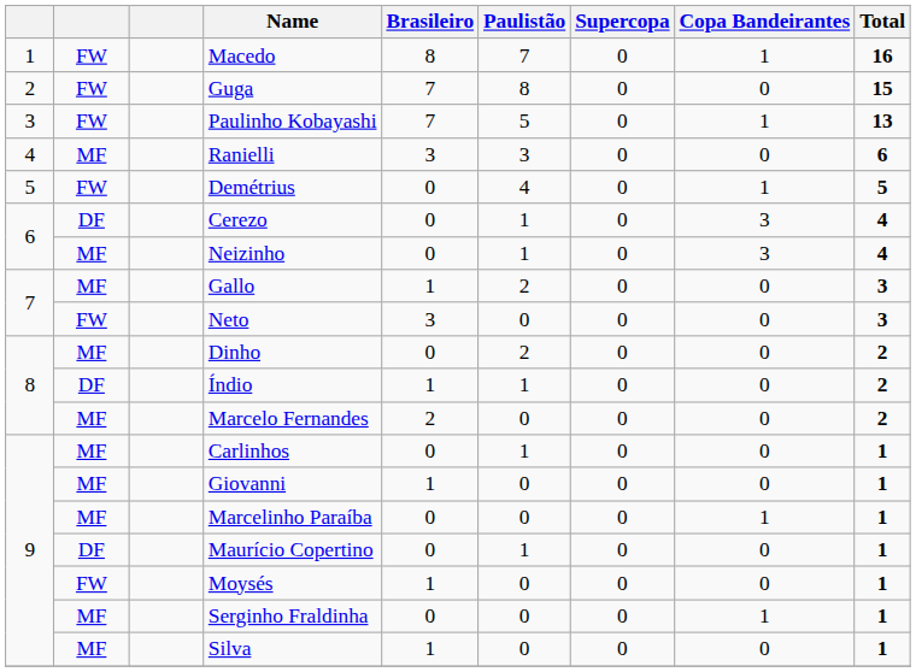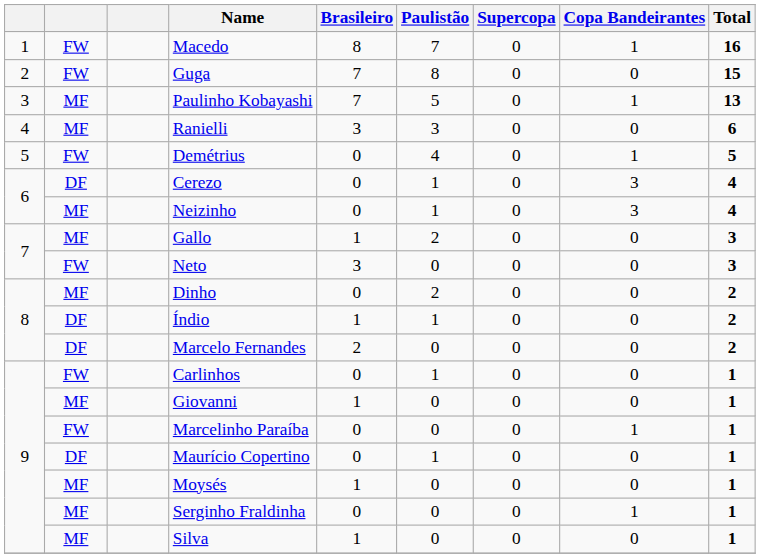 <table class="wikitable sortable" style="text-align:center;">
 <tr>
 <th width="30"></th>
 <th width="50"></th>
 <th width="50"></th>
 <th>Name</th>
 <th><a href='#'>Brasileiro</a></th>
 <th><a href='#'>Paulistão</a></th>
 <th><a href='#'>Supercopa</a></th>
 <th><a href='#'>Copa Bandeirantes</a></th>
 <th>Total</th>
 </tr>
 <tr>
 <td rowspan=1>1</td>
 <td><a href='#'>FW</a></td>
 <td></td>
 <td align=left><a href='#'>Macedo</a></td>
 <td>8</td>
 <td>7</td>
 <td>0</td>
 <td>1</td>
 <td><strong>16</strong></td>
 </tr>
 <tr>
 <td rowspan=1>2</td>
 <td><a href='#'>FW</a></td>
 <td></td>
 <td align=left><a href='#'>Guga</a></td>
 <td>7</td>
 <td>8</td>
 <td>0</td>
 <td>0</td>
 <td><strong>15</strong></td>
 </tr>
 <tr>
 <td rowspan=1>3</td>
-<td><a href='#'>FW</a></td>
+<td><a href='#'>MF</a></td>
 <td></td>
 <td align=left><a href='#'>Paulinho Kobayashi</a></td>
 <td>7</td>
 <td>5</td>
 <td>0</td>
 <td>1</td>
 <td><strong>13</strong></td>
 </tr>
 <tr>
 <td rowspan=1>4</td>
 <td><a href='#'>MF</a></td>
 <td></td>
 <td align=left><a href='#'>Ranielli</a></td>
 <td>3</td>
 <td>3</td>
 <td>0</td>
 <td>0</td>
 <td><strong>6</strong></td>
 </tr>
 <tr>
 <td rowspan=1>5</td>
 <td><a href='#'>FW</a></td>
 <td></td>
 <td align=left><a href='#'>Demétrius</a></td>
 <td>0</td>
 <td>4</td>
 <td>0</td>
 <td>1</td>
 <td><strong>5</strong></td>
 </tr>
 <tr>
 <td rowspan=2>6</td>
 <td><a href='#'>DF</a></td>
 <td></td>
 <td align=left><a href='#'>Cerezo</a></td>
 <td>0</td>
 <td>1</td>
 <td>0</td>
 <td>3</td>
 <td><strong>4</strong></td>
 </tr>
 <tr>
 <td><a href='#'>MF</a></td>
 <td></td>
 <td align=left><a href='#'>Neizinho</a></td>
 <td>0</td>
 <td>1</td>
 <td>0</td>
 <td>3</td>
 <td><strong>4</strong></td>
 </tr>
 <tr>
 <td rowspan=2>7</td>
 <td><a href='#'>MF</a></td>
 <td></td>
 <td align=left><a href='#'>Gallo</a></td>
 <td>1</td>
 <td>2</td>
 <td>0</td>
 <td>0</td>
 <td><strong>3</strong></td>
 </tr>
 <tr>
 <td><a href='#'>FW</a></td>
 <td></td>
 <td align=left><a href='#'>Neto</a></td>
 <td>3</td>
 <td>0</td>
 <td>0</td>
 <td>0</td>
 <td><strong>3</strong></td>
 </tr>
 <tr>
 <td rowspan=3>8</td>
 <td><a href='#'>MF</a></td>
 <td></td>
 <td align=left><a href='#'>Dinho</a></td>
 <td>0</td>
 <td>2</td>
 <td>0</td>
 <td>0</td>
 <td><strong>2</strong></td>
 </tr>
 <tr>
 <td><a href='#'>DF</a></td>
 <td></td>
 <td align=left><a href='#'>Índio</a></td>
 <td>1</td>
 <td>1</td>
 <td>0</td>
 <td>0</td>
 <td><strong>2</strong></td>
 </tr>
 <tr>
-<td><a href='#'>MF</a></td>
+<td><a href='#'>DF</a></td>
 <td></td>
 <td align=left><a href='#'>Marcelo Fernandes</a></td>
 <td>2</td>
 <td>0</td>
 <td>0</td>
 <td>0</td>
 <td><strong>2</strong></td>
 </tr>
 <tr>
 <td rowspan=7>9</td>
-<td><a href='#'>MF</a></td>
+<td><a href='#'>FW</a></td>
 <td></td>
 <td align=left><a href='#'>Carlinhos</a></td>
 <td>0</td>
 <td>1</td>
 <td>0</td>
 <td>0</td>
 <td><strong>1</strong></td>
 </tr>
 <tr>
 <td><a href='#'>MF</a></td>
 <td></td>
 <td align=left><a href='#'>Giovanni</a></td>
 <td>1</td>
 <td>0</td>
 <td>0</td>
 <td>0</td>
 <td><strong>1</strong></td>
 </tr>
 <tr>
-<td><a href='#'>MF</a></td>
+<td><a href='#'>FW</a></td>
 <td></td>
 <td align=left><a href='#'>Marcelinho Paraíba</a></td>
 <td>0</td>
 <td>0</td>
 <td>0</td>
 <td>1</td>
 <td><strong>1</strong></td>
 </tr>
 <tr>
 <td><a href='#'>DF</a></td>
 <td></td>
 <td align=left><a href='#'>Maurício Copertino</a></td>
 <td>0</td>
 <td>1</td>
 <td>0</td>
 <td>0</td>
 <td><strong>1</strong></td>
 </tr>
 <tr>
-<td><a href='#'>FW</a></td>
+<td><a href='#'>MF</a></td>
 <td></td>
 <td align=left><a href='#'>Moysés</a></td>
 <td>1</td>
 <td>0</td>
 <td>0</td>
 <td>0</td>
 <td><strong>1</strong></td>
 </tr>
 <tr>
 <td><a href='#'>MF</a></td>
 <td></td>
 <td align=left><a href='#'>Serginho Fraldinha</a></td>
 <td>0</td>
 <td>0</td>
 <td>0</td>
 <td>1</td>
 <td><strong>1</strong></td>
 </tr>
 <tr>
 <td><a href='#'>MF</a></td>
 <td></td>
 <td align=left><a href='#'>Silva</a></td>
 <td>1</td>
 <td>0</td>
 <td>0</td>
 <td>0</td>
 <td><strong>1</strong></td>
 </tr>
 <tr>
 </tr>
 </table>
